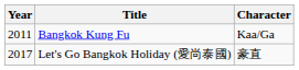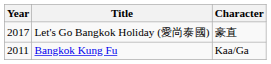 <table class="wikitable">
 <tr>
 <th>Year</th>
 <th>Title</th>
 <th>Character</th>
 </tr>
 <tr>
+<td>2017</td>
+<td>Let's Go Bangkok Holiday (愛尚泰國)</td>
+<td>豪直</td>
+</tr>
+<tr>
 <td>2011</td>
 <td><a href='#'>Bangkok Kung Fu</a></td>
 <td>Kaa/Ga</td>
 </tr>
-<tr>
-<td>2017</td>
-<td>Let's Go Bangkok Holiday (愛尚泰國)</td>
-<td>豪直</td>
-</tr>
 </table>
